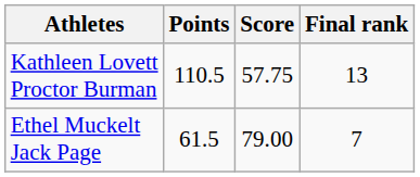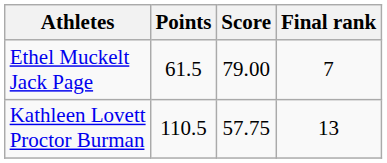 <table class="wikitable" border="1" style="font-size:90%">
 <tr>
 <th>Athletes</th>
 <th>Points</th>
 <th>Score</th>
 <th>Final rank</th>
 </tr>
 <tr align=center>
+<td align=left><a href='#'>Ethel Muckelt</a><br><a href='#'>Jack Page</a></td>
+<td>61.5</td>
+<td>79.00</td>
+<td>7</td>
+</tr>
+<tr align=center>
 <td align=left><a href='#'>Kathleen Lovett</a><br><a href='#'>Proctor Burman</a></td>
 <td>110.5</td>
 <td>57.75</td>
 <td>13</td>
 </tr>
-<tr align=center>
-<td align=left><a href='#'>Ethel Muckelt</a><br><a href='#'>Jack Page</a></td>
-<td>61.5</td>
-<td>79.00</td>
-<td>7</td>
-</tr>
 </table>
